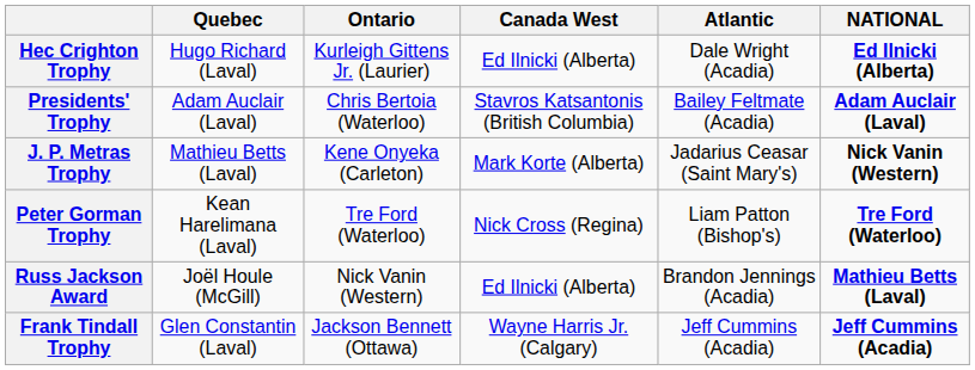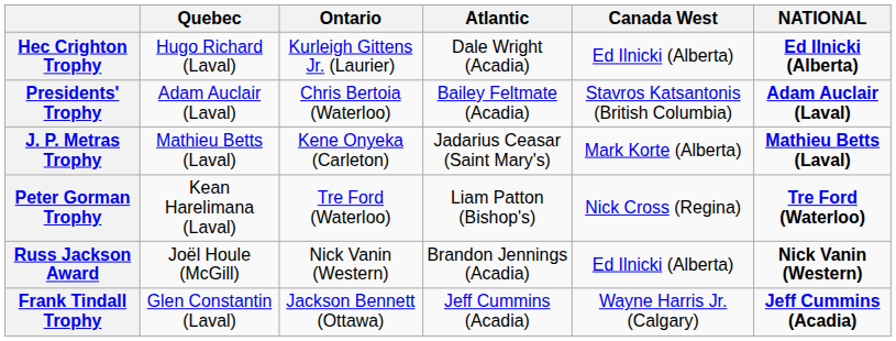 <table class="wikitable" style="text-align: center; width: 815px; height: 250px;">
 <tr>
 <th scope="col"></th>
 <th scope="col">Quebec</th>
 <th scope="col">Ontario</th>
+<th scope="col">Atlantic</th>
 <th scope="col">Canada West</th>
-<th scope="col">Atlantic</th>
 <th scope="col">NATIONAL</th>
 </tr>
 <tr>
 <th scope="row"><a href='#'>Hec Crighton Trophy</a></th>
 <td><a href='#'>Hugo Richard</a> (Laval)</td>
 <td><a href='#'>Kurleigh Gittens Jr.</a> (Laurier)</td>
+<td>Dale Wright (Acadia)</td>
 <td><a href='#'>Ed Ilnicki</a> (Alberta)</td>
-<td>Dale Wright (Acadia)</td>
 <td><strong><a href='#'>Ed Ilnicki</a> (Alberta)</strong></td>
 </tr>
 <tr>
 <th scope="row"><a href='#'>Presidents' Trophy</a></th>
 <td><a href='#'>Adam Auclair</a> (Laval)</td>
 <td><a href='#'>Chris Bertoia</a> (Waterloo)</td>
+<td><a href='#'>Bailey Feltmate</a> (Acadia)</td>
 <td><a href='#'>Stavros Katsantonis</a> (British Columbia)</td>
-<td><a href='#'>Bailey Feltmate</a> (Acadia)</td>
 <td><strong><a href='#'>Adam Auclair</a> (Laval)</strong></td>
 </tr>
 <tr>
 <th scope="row"><a href='#'>J. P. Metras Trophy</a></th>
 <td><a href='#'>Mathieu Betts</a> (Laval)</td>
 <td><a href='#'>Kene Onyeka</a> (Carleton)</td>
+<td>Jadarius Ceasar (Saint Mary's)</td>
 <td><a href='#'>Mark Korte</a> (Alberta)</td>
-<td>Jadarius Ceasar (Saint Mary's)</td>
-<td><strong>Nick Vanin (Western)</strong></td>
+<td><strong><a href='#'>Mathieu Betts</a> (Laval)</strong></td>
 </tr>
 <tr>
 <th scope="row"><a href='#'>Peter Gorman Trophy</a></th>
 <td>Kean Harelimana (Laval)</td>
 <td><a href='#'>Tre Ford</a> (Waterloo)</td>
+<td>Liam Patton (Bishop's)</td>
 <td><a href='#'>Nick Cross</a> (Regina)</td>
-<td>Liam Patton (Bishop's)</td>
 <td><strong><a href='#'>Tre Ford</a> (Waterloo)</strong></td>
 </tr>
 <tr>
 <th scope="row"><a href='#'>Russ Jackson Award</a></th>
 <td>Joël Houle (McGill)</td>
 <td>Nick Vanin (Western)</td>
+<td>Brandon Jennings (Acadia)</td>
 <td><a href='#'>Ed Ilnicki</a> (Alberta)</td>
-<td>Brandon Jennings (Acadia)</td>
-<td><strong><a href='#'>Mathieu Betts</a> (Laval)</strong></td>
+<td><strong>Nick Vanin (Western)</strong></td>
 </tr>
 <tr>
 <th scope="row"><a href='#'>Frank Tindall Trophy</a></th>
 <td><a href='#'>Glen Constantin</a> (Laval)</td>
 <td><a href='#'>Jackson Bennett</a> (Ottawa)</td>
+<td><a href='#'>Jeff Cummins</a> (Acadia)</td>
 <td><a href='#'>Wayne Harris Jr.</a> (Calgary)</td>
-<td><a href='#'>Jeff Cummins</a> (Acadia)</td>
 <td><strong><a href='#'>Jeff Cummins</a> (Acadia)</strong></td>
 </tr>
 </table>
